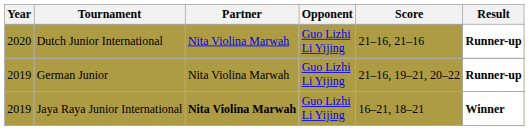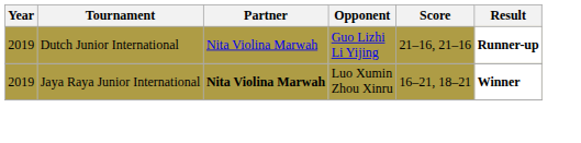 <table class="sortable wikitable" style="font-size: 90%;">
 <tr>
 <th>Year</th>
 <th>Tournament</th>
 <th>Partner</th>
 <th>Opponent</th>
 <th>Score</th>
 <th>Result</th>
 </tr>
 <tr style="background:#AE9C45">
-<td align="center">2020</td>
+<td align="center">2019</td>
 <td align="left">Dutch Junior International</td>
 <td align="left"> <a href='#'>Nita Violina Marwah</a></td>
 <td align="left"> <a href='#'>Guo Lizhi</a><br> <a href='#'>Li Yijing</a></td>
 <td align="left">21–16, 21–16</td>
 <td style="text-align:left; background:white"> <strong>Runner-up</strong></td>
 </tr>
 <tr>
 </tr>
-<tr style="background:#AE9C45">
-<td align="center">2019</td>
-<td align="left">German Junior</td>
-<td align="left"> Nita Violina Marwah</td>
-<td align="left"> <a href='#'>Guo Lizhi</a><br> <a href='#'>Li Yijing</a></td>
-<td align="left">21–16, 19–21, 20–22</td>
-<td style="text-align:left; background:white"> <strong>Runner-up</strong></td>
-</tr>
 <tr>
 </tr>
 <tr style="background:#AE9C45">
 <td align="center">2019</td>
 <td align="left">Jaya Raya Junior International</td>
 <td align="left"><strong> Nita Violina Marwah</strong></td>
-<td align="left"> <a href='#'>Guo Lizhi</a><br> <a href='#'>Li Yijing</a></td>
+<td align="left"> Luo Xumin <br> Zhou Xinru</td>
 <td align="left">16–21, 18–21</td>
 <td style="text-align:left; background:white"> <strong>Winner</strong></td>
 </tr>
 <tr>
 </tr>
 </table>
